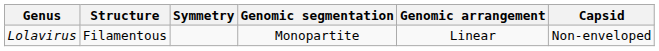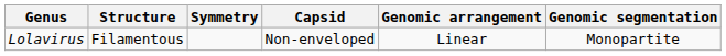 <table class="wikitable sortable" style="text-align:center">
 <tr>
 <th>Genus</th>
 <th>Structure</th>
 <th>Symmetry</th>
+<th>Capsid</th>
+<th>Genomic arrangement</th>
 <th>Genomic segmentation</th>
-<th>Genomic arrangement</th>
-<th>Capsid</th>
 </tr>
 <tr>
 <td><em>Lolavirus</em></td>
 <td>Filamentous</td>
 <td></td>
+<td>Non-enveloped</td>
+<td>Linear</td>
 <td>Monopartite</td>
-<td>Linear</td>
-<td>Non-enveloped</td>
 </tr>
 </table>
